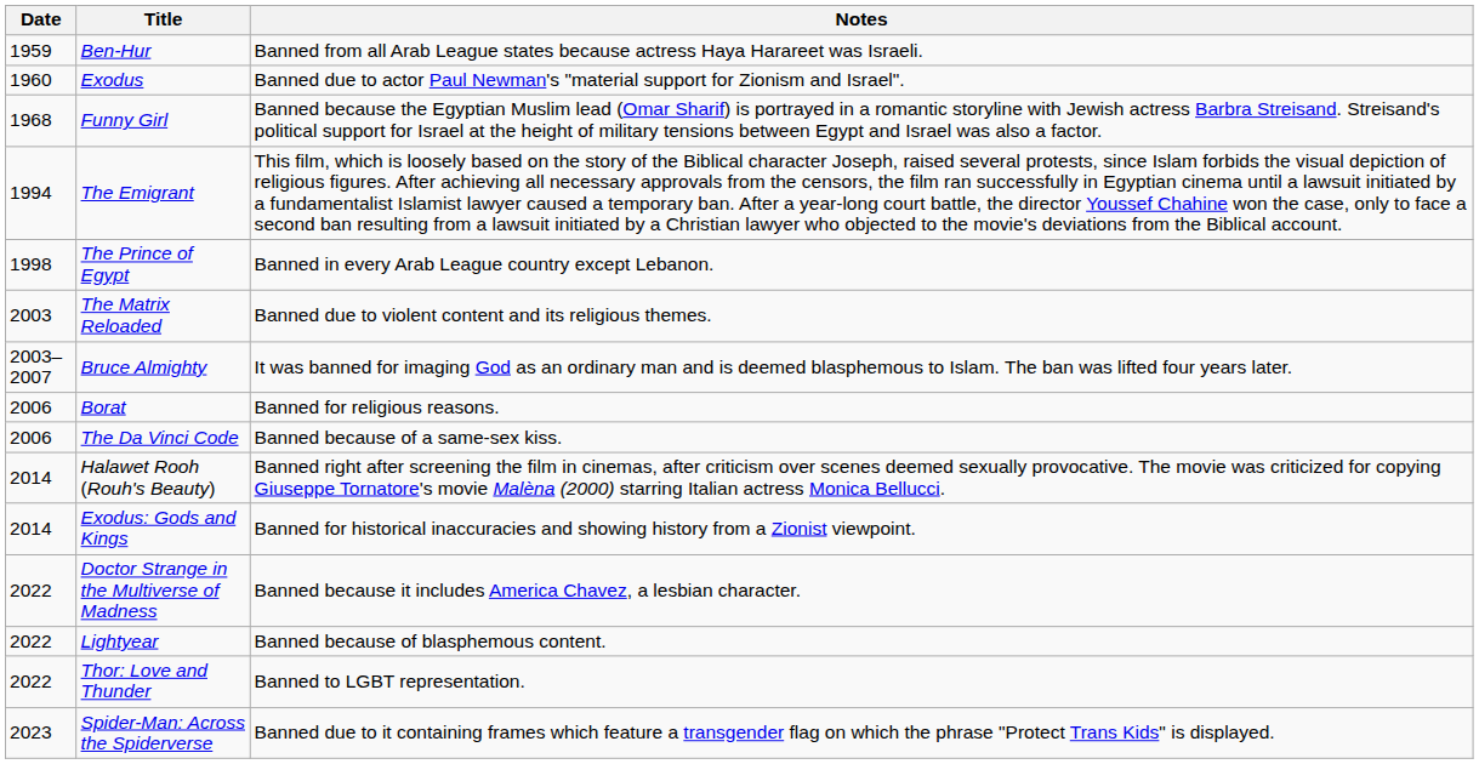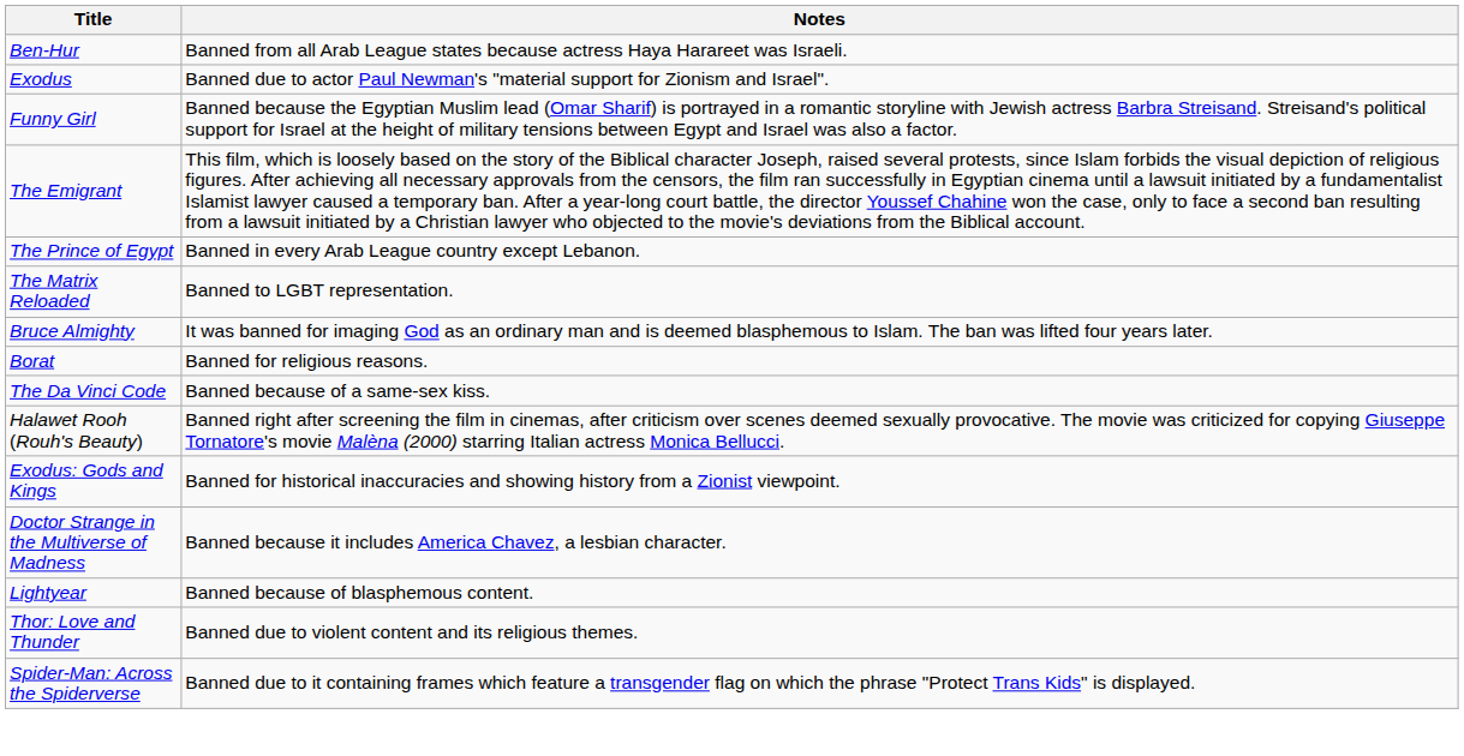 <table class="wikitable sortable">
 <tr>
-<th>Date</th>
 <th>Title</th>
 <th>Notes</th>
 </tr>
 <tr>
-<td>1959</td>
 <td><em><a href='#'>Ben-Hur</a></em></td>
 <td>Banned from all Arab League states because actress Haya Harareet was Israeli.</td>
 </tr>
 <tr>
-<td>1960</td>
 <td><em><a href='#'>Exodus</a></em></td>
 <td>Banned due to actor <a href='#'>Paul Newman</a>'s "material support for Zionism and Israel".</td>
 </tr>
 <tr>
-<td>1968</td>
 <td><em><a href='#'>Funny Girl</a></em></td>
 <td>Banned because the Egyptian Muslim lead (<a href='#'>Omar Sharif</a>) is portrayed in a romantic storyline with Jewish actress <a href='#'>Barbra Streisand</a>. Streisand's political support for Israel at the height of military tensions between Egypt and Israel was also a factor.</td>
 </tr>
 <tr>
-<td>1994</td>
 <td><em><a href='#'>The Emigrant</a></em></td>
 <td>This film, which is loosely based on the story of the Biblical character Joseph, raised several protests, since Islam forbids the visual depiction of religious figures. After achieving all necessary approvals from the censors, the film ran successfully in Egyptian cinema until a lawsuit initiated by a fundamentalist Islamist lawyer caused a temporary ban. After a year-long court battle, the director <a href='#'>Youssef Chahine</a> won the case, only to face a second ban resulting from a lawsuit initiated by a Christian lawyer who objected to the movie's deviations from the Biblical account.</td>
 </tr>
 <tr>
-<td>1998</td>
 <td><em><a href='#'>The Prince of Egypt</a></em></td>
 <td>Banned in every Arab League country except Lebanon.</td>
 </tr>
 <tr>
-<td>2003</td>
 <td><em><a href='#'>The Matrix Reloaded</a></em></td>
-<td>Banned due to violent content and its religious themes.</td>
+<td>Banned to LGBT representation.</td>
 </tr>
 <tr>
-<td>2003–2007</td>
 <td><em><a href='#'>Bruce Almighty</a></em></td>
 <td>It was banned for imaging <a href='#'>God</a> as an ordinary man and is deemed blasphemous to Islam. The ban was lifted four years later.</td>
 </tr>
 <tr>
-<td>2006</td>
 <td><em><a href='#'>Borat</a></em></td>
 <td>Banned for religious reasons.</td>
 </tr>
 <tr>
-<td>2006</td>
 <td><em><a href='#'>The Da Vinci Code</a></em></td>
 <td>Banned because of a same-sex kiss.</td>
 </tr>
 <tr>
-<td>2014</td>
 <td><em>Halawet Rooh</em> (<em>Rouh's Beauty</em>)</td>
 <td>Banned right after screening the film in cinemas, after criticism over scenes deemed sexually provocative. The movie was criticized for copying <a href='#'>Giuseppe Tornatore</a>'s movie <em><a href='#'>Malèna</a> (2000)</em> starring Italian actress <a href='#'>Monica Bellucci</a>.</td>
 </tr>
 <tr>
-<td>2014</td>
 <td><em><a href='#'>Exodus: Gods and Kings</a></em></td>
 <td>Banned for historical inaccuracies and showing history from a <a href='#'>Zionist</a> viewpoint.</td>
 </tr>
 <tr>
-<td>2022</td>
 <td><em><a href='#'>Doctor Strange in the Multiverse of Madness</a></em></td>
 <td>Banned because it includes <a href='#'>America Chavez</a>, a lesbian character.</td>
 </tr>
 <tr>
-<td>2022</td>
 <td><a href='#'><em>Lightyear</em></a></td>
 <td>Banned because of blasphemous content.</td>
 </tr>
 <tr>
-<td>2022</td>
 <td><em><a href='#'>Thor: Love and Thunder</a></em></td>
-<td>Banned to LGBT representation.</td>
+<td>Banned due to violent content and its religious themes.</td>
 </tr>
 <tr>
-<td>2023</td>
 <td><a href='#'><em>Spider-Man: Across the Spiderverse</em></a></td>
 <td>Banned due to it containing frames which feature a <a href='#'>transgender</a> flag on which the phrase "Protect <a href='#'>Trans Kids</a>" is displayed.</td>
 </tr>
 </table>
